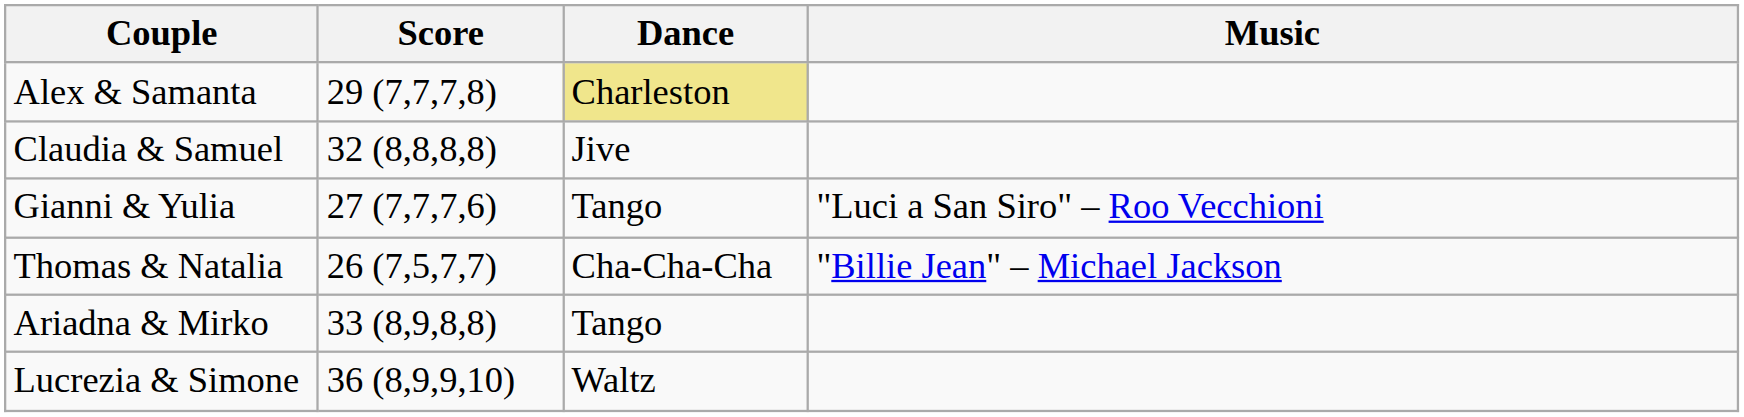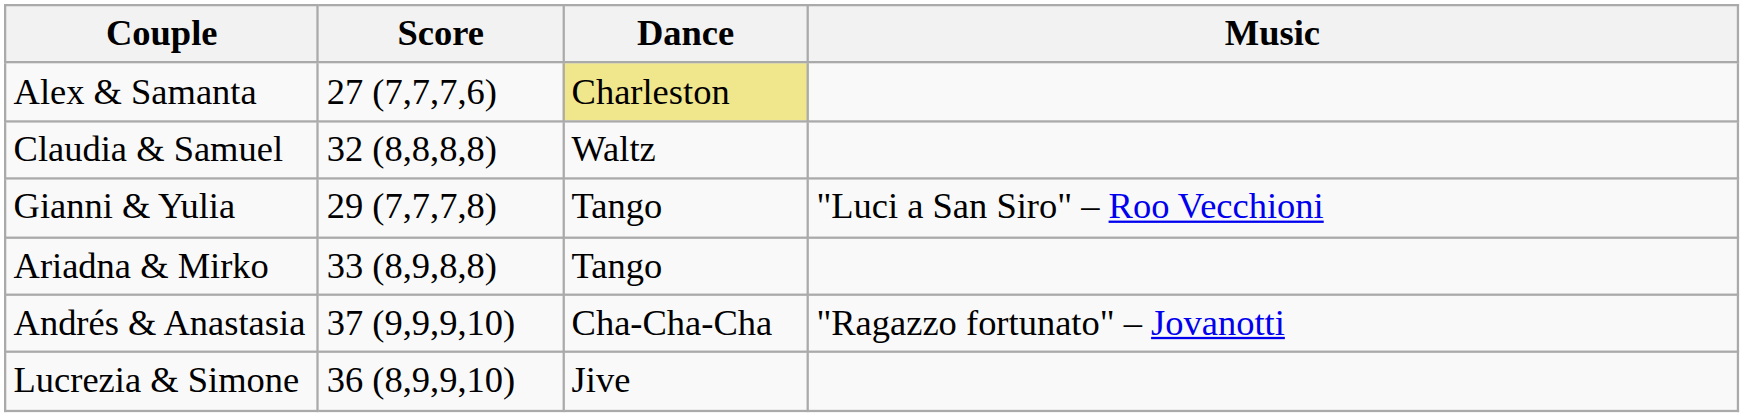 <table class="wikitable">
 <tr>
 <th width="130">Couple</th>
 <th width="100">Score</th>
 <th width="100">Dance</th>
 <th width="400">Music</th>
 </tr>
 <tr>
 <td>Alex & Samanta</td>
-<td>29 (7,7,7,8)</td>
+<td>27 (7,7,7,6)</td>
 <td style="background: khaki;">Charleston</td>
 <td></td>
 </tr>
 <tr>
 <td>Claudia & Samuel</td>
 <td>32 (8,8,8,8)</td>
-<td>Jive</td>
+<td>Waltz</td>
 <td></td>
 </tr>
 <tr>
 <td>Gianni & Yulia</td>
-<td>27 (7,7,7,6)</td>
+<td>29 (7,7,7,8)</td>
 <td>Tango</td>
 <td>"Luci a San Siro" – <a href='#'>Roo Vecchioni</a></td>
-</tr>
-<tr>
-<td>Thomas & Natalia</td>
-<td>26 (7,5,7,7)</td>
-<td>Cha-Cha-Cha</td>
-<td>"<a href='#'>Billie Jean</a>" – <a href='#'>Michael Jackson</a></td>
 </tr>
 <tr>
 <td>Ariadna & Mirko</td>
 <td>33 (8,9,8,8)</td>
 <td>Tango</td>
 <td></td>
 </tr>
 <tr>
+<td>Andrés & Anastasia</td>
+<td>37 (9,9,9,10)</td>
+<td>Cha-Cha-Cha</td>
+<td>"Ragazzo fortunato" – <a href='#'>Jovanotti</a></td>
+</tr>
+<tr>
 <td>Lucrezia & Simone</td>
 <td>36 (8,9,9,10)</td>
-<td>Waltz</td>
+<td>Jive</td>
 <td></td>
 </tr>
 </table>
